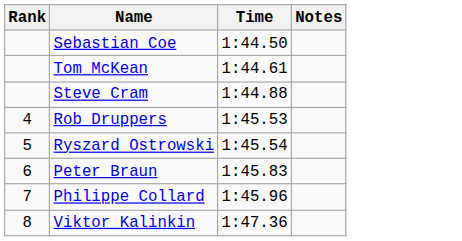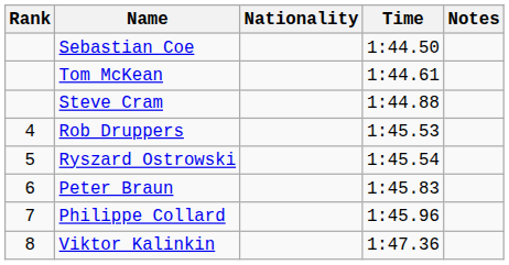 <table class="wikitable sortable" style="text-align:center">
 <tr>
 <th>Rank</th>
 <th>Name</th>
+<th>Nationality</th>
 <th>Time</th>
 <th>Notes</th>
 </tr>
 <tr>
 <td></td>
 <td align=left><a href='#'>Sebastian Coe</a></td>
+<td align=left></td>
 <td>1:44.50</td>
 <td></td>
 </tr>
 <tr>
 <td></td>
 <td align=left><a href='#'>Tom McKean</a></td>
+<td align=left></td>
 <td>1:44.61</td>
 <td></td>
 </tr>
 <tr>
 <td></td>
 <td align=left><a href='#'>Steve Cram</a></td>
+<td align=left></td>
 <td>1:44.88</td>
 <td></td>
 </tr>
 <tr>
 <td>4</td>
 <td align=left><a href='#'>Rob Druppers</a></td>
+<td align=left></td>
 <td>1:45.53</td>
 <td></td>
 </tr>
 <tr>
 <td>5</td>
 <td align=left><a href='#'>Ryszard Ostrowski</a></td>
+<td align=left></td>
 <td>1:45.54</td>
 <td></td>
 </tr>
 <tr>
 <td>6</td>
 <td align=left><a href='#'>Peter Braun</a></td>
+<td align=left></td>
 <td>1:45.83</td>
 <td></td>
 </tr>
 <tr>
 <td>7</td>
 <td align=left><a href='#'>Philippe Collard</a></td>
+<td align=left></td>
 <td>1:45.96</td>
 <td></td>
 </tr>
 <tr>
 <td>8</td>
 <td align=left><a href='#'>Viktor Kalinkin</a></td>
+<td align=left></td>
 <td>1:47.36</td>
 <td></td>
 </tr>
 </table>
